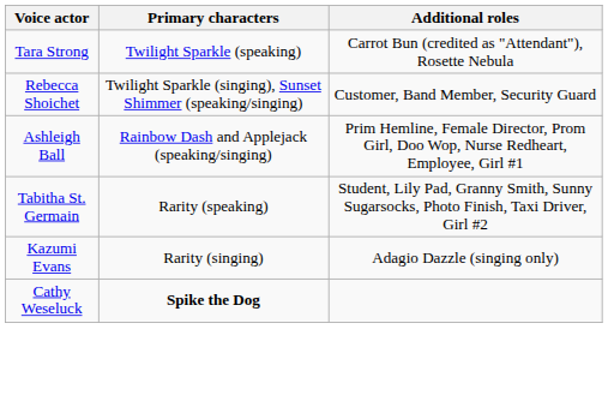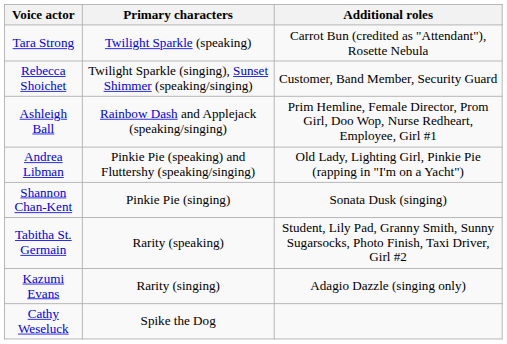 <table class="wikitable sortable" style="text-align:center;">
 <tr>
 <th scope="col">Voice actor</th>
 <th scope="col">Primary characters</th>
 <th scope="col">Additional roles</th>
 </tr>
 <tr>
 <td><a href='#'>Tara Strong</a></td>
 <td><a href='#'>Twilight Sparkle</a> (speaking)</td>
 <td>Carrot Bun (credited as "Attendant"), Rosette Nebula</td>
 </tr>
 <tr>
 <td><a href='#'>Rebecca Shoichet</a></td>
 <td>Twilight Sparkle (singing), <a href='#'>Sunset Shimmer</a> (speaking/singing)</td>
 <td>Customer, Band Member, Security Guard</td>
 </tr>
 <tr>
 <td><a href='#'>Ashleigh Ball</a></td>
 <td><a href='#'>Rainbow Dash</a> and Applejack (speaking/singing)</td>
 <td>Prim Hemline, Female Director, Prom Girl, Doo Wop, Nurse Redheart, Employee, Girl #1</td>
 </tr>
 <tr>
+<td><a href='#'>Andrea Libman</a></td>
+<td>Pinkie Pie (speaking) and Fluttershy (speaking/singing)</td>
+<td>Old Lady, Lighting Girl, Pinkie Pie (rapping in "I'm on a Yacht")</td>
+</tr>
+<tr>
+<td><a href='#'>Shannon Chan-Kent</a></td>
+<td>Pinkie Pie (singing)</td>
+<td>Sonata Dusk (singing)</td>
+</tr>
+<tr>
 <td><a href='#'>Tabitha St. Germain</a></td>
 <td>Rarity (speaking)</td>
 <td>Student, Lily Pad, Granny Smith, Sunny Sugarsocks, Photo Finish, Taxi Driver, Girl #2</td>
 </tr>
 <tr>
 <td><a href='#'>Kazumi Evans</a></td>
 <td>Rarity (singing)</td>
 <td>Adagio Dazzle (singing only)</td>
 </tr>
 <tr>
 <td><a href='#'>Cathy Weseluck</a></td>
-<td><strong>Spike the Dog</strong></td>
+<td>Spike the Dog</td>
 <td></td>
 </tr>
 </table>
